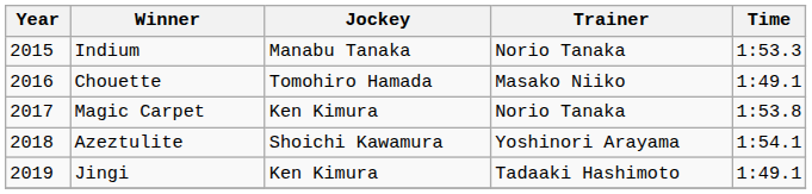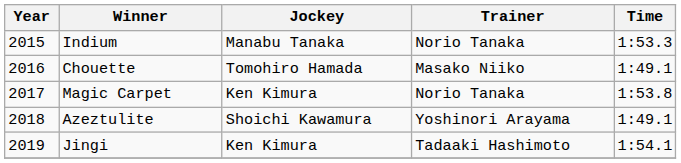 <table class="wikitable sortable" style="font-size:90%">
 <tr>
 <th width="36px">Year<br></th>
 <th width="120px">Winner<br></th>
 <th width="140px">Jockey<br></th>
 <th width="150px">Trainer<br></th>
 <th>Time<br></th>
 </tr>
 <tr>
 <td>2015</td>
 <td>Indium</td>
 <td>Manabu Tanaka</td>
 <td>Norio Tanaka</td>
 <td>1:53.3</td>
 </tr>
 <tr>
 <td>2016</td>
 <td>Chouette</td>
 <td>Tomohiro Hamada</td>
 <td>Masako Niiko</td>
 <td>1:49.1</td>
 </tr>
 <tr>
 <td>2017</td>
 <td>Magic Carpet</td>
 <td>Ken Kimura</td>
 <td>Norio Tanaka</td>
 <td>1:53.8</td>
 </tr>
 <tr>
 <td>2018</td>
 <td>Azeztulite</td>
 <td>Shoichi Kawamura</td>
 <td>Yoshinori Arayama</td>
-<td>1:54.1</td>
+<td>1:49.1</td>
 </tr>
 <tr>
 <td>2019</td>
 <td>Jingi</td>
 <td>Ken Kimura</td>
 <td>Tadaaki Hashimoto</td>
-<td>1:49.1</td>
+<td>1:54.1</td>
 </tr>
 <tr>
 </tr>
 </table>
